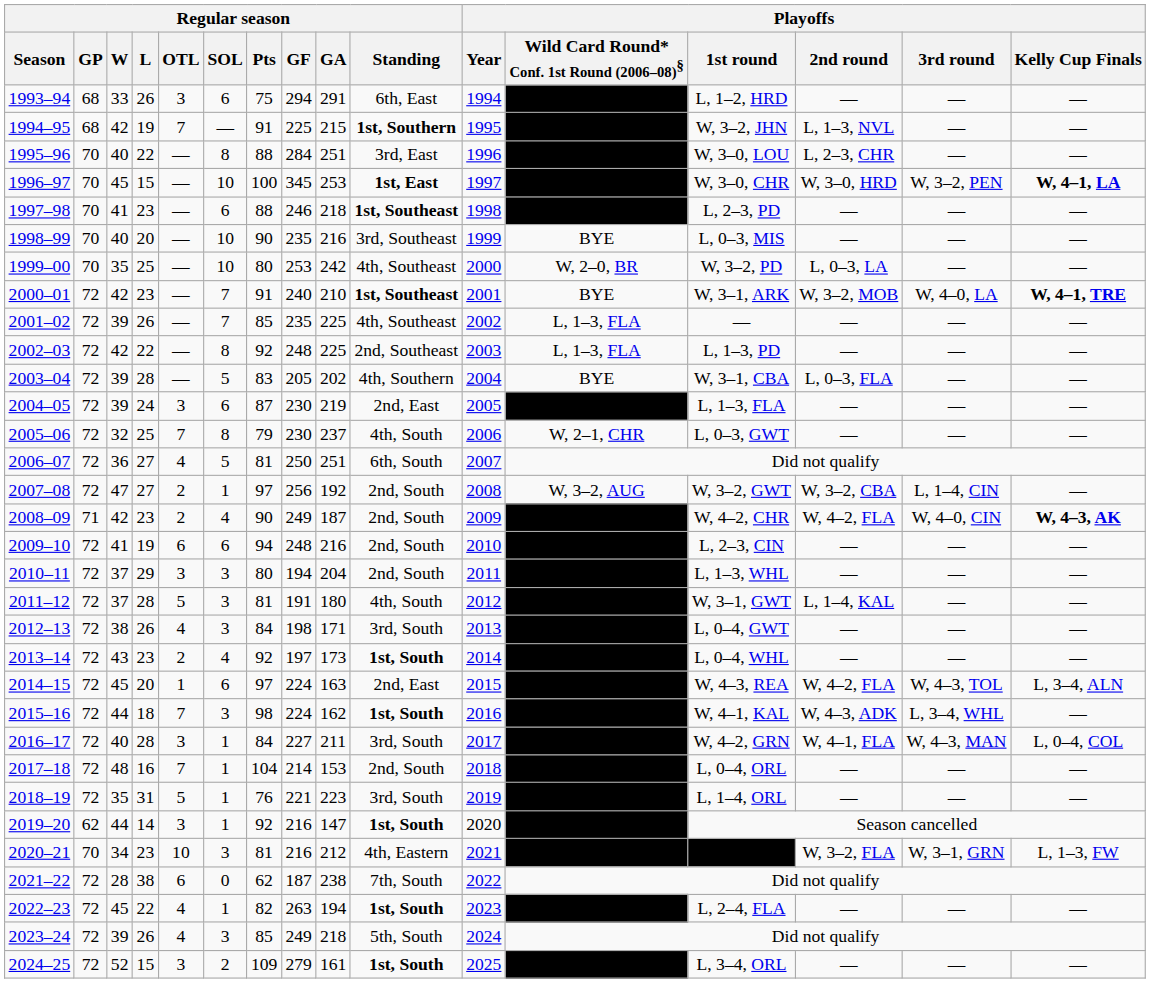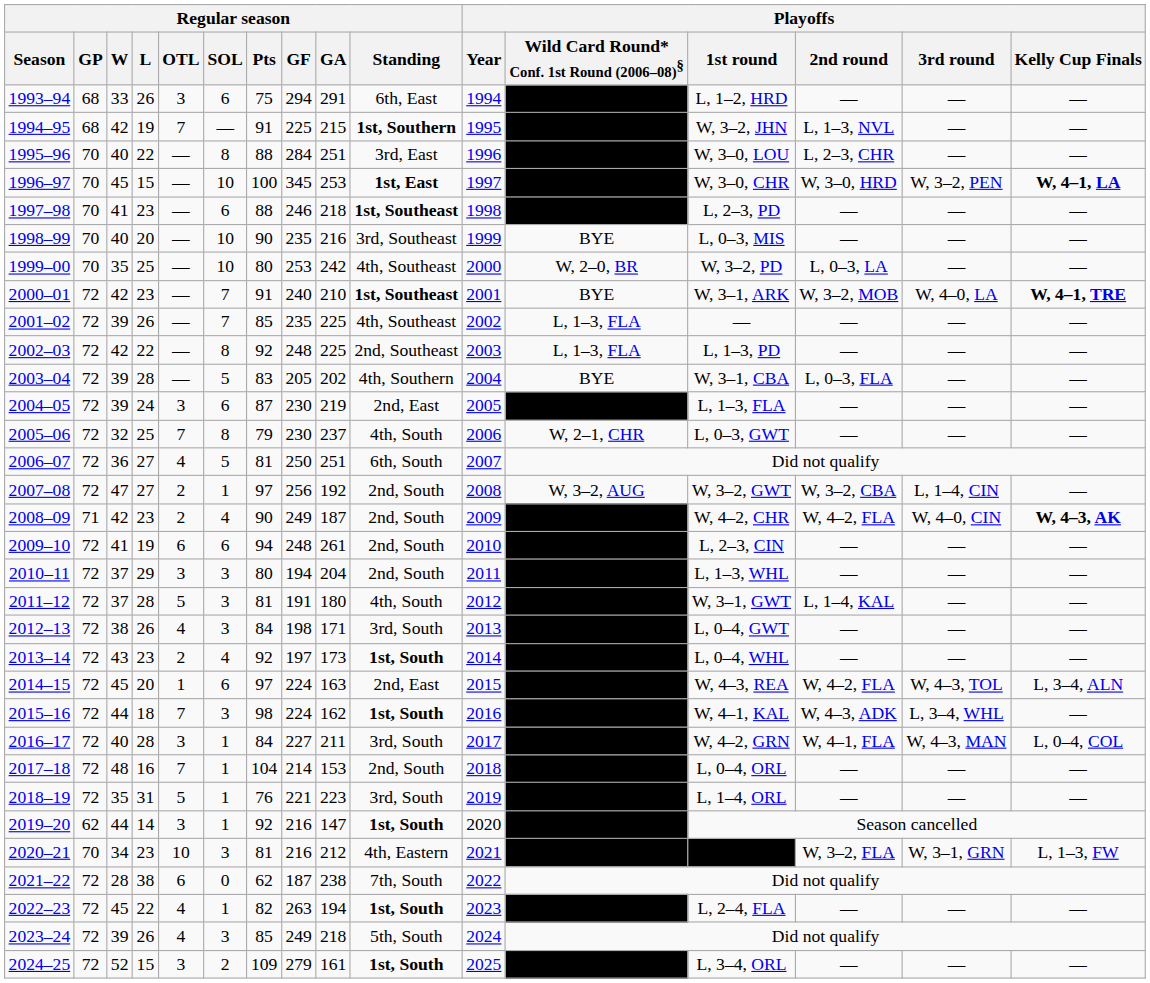 <table class="wikitable" style="text-align:center">
 <tr>
 <th colspan=10>Regular season</th>
 <th colspan=6>Playoffs</th>
 </tr>
 <tr>
 <th>Season</th>
 <th>GP</th>
 <th>W</th>
 <th>L</th>
 <th>OTL</th>
 <th>SOL</th>
 <th>Pts</th>
 <th>GF</th>
 <th>GA</th>
 <th>Standing</th>
 <th>Year</th>
 <th>Wild Card Round*<br><small>Conf. 1st Round (2006–08)</small><sup>§</sup></th>
 <th>1st round</th>
 <th>2nd round</th>
 <th>3rd round</th>
 <th>Kelly Cup Finals</th>
 </tr>
 <tr>
 <td><a href='#'>1993–94</a></td>
 <td>68</td>
 <td>33</td>
 <td>26</td>
 <td>3</td>
 <td>6</td>
 <td>75</td>
 <td>294</td>
 <td>291</td>
 <td>6th, East</td>
 <td><a href='#'>1994</a></td>
 <td bgcolor=#000000>—</td>
 <td>L, 1–2, <a href='#'>HRD</a></td>
 <td>—</td>
 <td>—</td>
 <td>—</td>
 </tr>
 <tr>
 <td><a href='#'>1994–95</a></td>
 <td>68</td>
 <td>42</td>
 <td>19</td>
 <td>7</td>
 <td>—</td>
 <td>91</td>
 <td>225</td>
 <td>215</td>
 <td><strong>1st, Southern</strong></td>
 <td><a href='#'>1995</a></td>
 <td bgcolor=#000000>—</td>
 <td>W, 3–2, <a href='#'>JHN</a></td>
 <td>L, 1–3, <a href='#'>NVL</a></td>
 <td>—</td>
 <td>—</td>
 </tr>
 <tr>
 <td><a href='#'>1995–96</a></td>
 <td>70</td>
 <td>40</td>
 <td>22</td>
 <td>—</td>
 <td>8</td>
 <td>88</td>
 <td>284</td>
 <td>251</td>
 <td>3rd, East</td>
 <td><a href='#'>1996</a></td>
 <td bgcolor=#000000>—</td>
 <td>W, 3–0, <a href='#'>LOU</a></td>
 <td>L, 2–3, <a href='#'>CHR</a></td>
 <td>—</td>
 <td>—</td>
 </tr>
 <tr>
 <td><a href='#'>1996–97</a></td>
 <td>70</td>
 <td>45</td>
 <td>15</td>
 <td>—</td>
 <td>10</td>
 <td>100</td>
 <td>345</td>
 <td>253</td>
 <td><strong>1st, East</strong></td>
 <td><a href='#'>1997</a></td>
 <td bgcolor=#000000>—</td>
 <td>W, 3–0, <a href='#'>CHR</a></td>
 <td>W, 3–0, <a href='#'>HRD</a></td>
 <td>W, 3–2, <a href='#'>PEN</a></td>
 <td><strong>W, 4–1, <a href='#'>LA</a></strong></td>
 </tr>
 <tr>
 <td><a href='#'>1997–98</a></td>
 <td>70</td>
 <td>41</td>
 <td>23</td>
 <td>—</td>
 <td>6</td>
 <td>88</td>
 <td>246</td>
 <td>218</td>
 <td><strong>1st, Southeast</strong></td>
 <td><a href='#'>1998</a></td>
 <td bgcolor=#000000>—</td>
 <td>L, 2–3, <a href='#'>PD</a></td>
 <td>—</td>
 <td>—</td>
 <td>—</td>
 </tr>
 <tr>
 <td><a href='#'>1998–99</a></td>
 <td>70</td>
 <td>40</td>
 <td>20</td>
 <td>—</td>
 <td>10</td>
 <td>90</td>
 <td>235</td>
 <td>216</td>
 <td>3rd, Southeast</td>
 <td><a href='#'>1999</a></td>
 <td>BYE</td>
 <td>L, 0–3, <a href='#'>MIS</a></td>
 <td>—</td>
 <td>—</td>
 <td>—</td>
 </tr>
 <tr>
 <td><a href='#'>1999–00</a></td>
 <td>70</td>
 <td>35</td>
 <td>25</td>
 <td>—</td>
 <td>10</td>
 <td>80</td>
 <td>253</td>
 <td>242</td>
 <td>4th, Southeast</td>
 <td><a href='#'>2000</a></td>
 <td>W, 2–0, <a href='#'>BR</a></td>
 <td>W, 3–2, <a href='#'>PD</a></td>
 <td>L, 0–3, <a href='#'>LA</a></td>
 <td>—</td>
 <td>—</td>
 </tr>
 <tr>
 <td><a href='#'>2000–01</a></td>
 <td>72</td>
 <td>42</td>
 <td>23</td>
 <td>—</td>
 <td>7</td>
 <td>91</td>
 <td>240</td>
 <td>210</td>
 <td><strong>1st, Southeast</strong></td>
 <td><a href='#'>2001</a></td>
 <td>BYE</td>
 <td>W, 3–1, <a href='#'>ARK</a></td>
 <td>W, 3–2, <a href='#'>MOB</a></td>
 <td>W, 4–0, <a href='#'>LA</a></td>
 <td><strong>W, 4–1, <a href='#'>TRE</a></strong></td>
 </tr>
 <tr>
 <td><a href='#'>2001–02</a></td>
 <td>72</td>
 <td>39</td>
 <td>26</td>
 <td>—</td>
 <td>7</td>
 <td>85</td>
 <td>235</td>
 <td>225</td>
 <td>4th, Southeast</td>
 <td><a href='#'>2002</a></td>
 <td>L, 1–3, <a href='#'>FLA</a></td>
 <td>—</td>
 <td>—</td>
 <td>—</td>
 <td>—</td>
 </tr>
 <tr>
 <td><a href='#'>2002–03</a></td>
 <td>72</td>
 <td>42</td>
 <td>22</td>
 <td>—</td>
 <td>8</td>
 <td>92</td>
 <td>248</td>
 <td>225</td>
 <td>2nd, Southeast</td>
 <td><a href='#'>2003</a></td>
 <td>L, 1–3, <a href='#'>FLA</a></td>
 <td>L, 1–3, <a href='#'>PD</a></td>
 <td>—</td>
 <td>—</td>
 <td>—</td>
 </tr>
 <tr>
 <td><a href='#'>2003–04</a></td>
 <td>72</td>
 <td>39</td>
 <td>28</td>
 <td>—</td>
 <td>5</td>
 <td>83</td>
 <td>205</td>
 <td>202</td>
 <td>4th, Southern</td>
 <td><a href='#'>2004</a></td>
 <td>BYE</td>
 <td>W, 3–1, <a href='#'>CBA</a></td>
 <td>L, 0–3, <a href='#'>FLA</a></td>
 <td>—</td>
 <td>—</td>
 </tr>
 <tr>
 <td><a href='#'>2004–05</a></td>
 <td>72</td>
 <td>39</td>
 <td>24</td>
 <td>3</td>
 <td>6</td>
 <td>87</td>
 <td>230</td>
 <td>219</td>
 <td>2nd, East</td>
 <td><a href='#'>2005</a></td>
 <td bgcolor=#000000>—</td>
 <td>L, 1–3, <a href='#'>FLA</a></td>
 <td>—</td>
 <td>—</td>
 <td>—</td>
 </tr>
 <tr>
 <td><a href='#'>2005–06</a></td>
 <td>72</td>
 <td>32</td>
 <td>25</td>
 <td>7</td>
 <td>8</td>
 <td>79</td>
 <td>230</td>
 <td>237</td>
 <td>4th, South</td>
 <td><a href='#'>2006</a></td>
 <td>W, 2–1, <a href='#'>CHR</a></td>
 <td>L, 0–3, <a href='#'>GWT</a></td>
 <td>—</td>
 <td>—</td>
 <td>—</td>
 </tr>
 <tr>
 <td><a href='#'>2006–07</a></td>
 <td>72</td>
 <td>36</td>
 <td>27</td>
 <td>4</td>
 <td>5</td>
 <td>81</td>
 <td>250</td>
 <td>251</td>
 <td>6th, South</td>
 <td><a href='#'>2007</a></td>
 <td colspan="5">Did not qualify</td>
 </tr>
 <tr>
 <td><a href='#'>2007–08</a></td>
 <td>72</td>
 <td>47</td>
 <td>27</td>
 <td>2</td>
 <td>1</td>
 <td>97</td>
 <td>256</td>
 <td>192</td>
 <td>2nd, South</td>
 <td><a href='#'>2008</a></td>
 <td>W, 3–2,  <a href='#'>AUG</a></td>
 <td>W, 3–2, <a href='#'>GWT</a></td>
 <td>W, 3–2, <a href='#'>CBA</a></td>
 <td>L, 1–4, <a href='#'>CIN</a></td>
 <td>—</td>
 </tr>
 <tr>
 <td><a href='#'>2008–09</a></td>
 <td>71</td>
 <td>42</td>
 <td>23</td>
 <td>2</td>
 <td>4</td>
 <td>90</td>
 <td>249</td>
 <td>187</td>
 <td>2nd, South</td>
 <td><a href='#'>2009</a></td>
 <td bgcolor=#000000>—</td>
 <td>W, 4–2,  <a href='#'>CHR</a></td>
 <td>W, 4–2, <a href='#'>FLA</a></td>
 <td>W, 4–0, <a href='#'>CIN</a></td>
 <td colspan="2"><strong>W, 4–3, <a href='#'>AK</a></strong></td>
 </tr>
 <tr>
 <td><a href='#'>2009–10</a></td>
 <td>72</td>
 <td>41</td>
 <td>19</td>
 <td>6</td>
 <td>6</td>
 <td>94</td>
 <td>248</td>
-<td>216</td>
+<td>261</td>
 <td>2nd, South</td>
 <td><a href='#'>2010</a></td>
 <td bgcolor=#000000>—</td>
 <td>L, 2–3,  <a href='#'>CIN</a></td>
 <td>—</td>
 <td>—</td>
 <td>—</td>
 </tr>
 <tr>
 <td><a href='#'>2010–11</a></td>
 <td>72</td>
 <td>37</td>
 <td>29</td>
 <td>3</td>
 <td>3</td>
 <td>80</td>
 <td>194</td>
 <td>204</td>
 <td>2nd, South</td>
 <td><a href='#'>2011</a></td>
 <td bgcolor=#000000>—</td>
 <td>L, 1–3,  <a href='#'>WHL</a></td>
 <td>—</td>
 <td>—</td>
 <td>—</td>
 </tr>
 <tr>
 <td><a href='#'>2011–12</a></td>
 <td>72</td>
 <td>37</td>
 <td>28</td>
 <td>5</td>
 <td>3</td>
 <td>81</td>
 <td>191</td>
 <td>180</td>
 <td>4th, South</td>
 <td><a href='#'>2012</a></td>
 <td bgcolor=#000000>—</td>
 <td>W, 3–1, <a href='#'>GWT</a></td>
 <td>L, 1–4, <a href='#'>KAL</a></td>
 <td>—</td>
 <td>—</td>
 </tr>
 <tr>
 <td><a href='#'>2012–13</a></td>
 <td>72</td>
 <td>38</td>
 <td>26</td>
 <td>4</td>
 <td>3</td>
 <td>84</td>
 <td>198</td>
 <td>171</td>
 <td>3rd, South</td>
 <td><a href='#'>2013</a></td>
 <td bgcolor=#000000>—</td>
 <td>L, 0–4, <a href='#'>GWT</a></td>
 <td>—</td>
 <td>—</td>
 <td>—</td>
 </tr>
 <tr>
 <td><a href='#'>2013–14</a></td>
 <td>72</td>
 <td>43</td>
 <td>23</td>
 <td>2</td>
 <td>4</td>
 <td>92</td>
 <td>197</td>
 <td>173</td>
 <td><strong>1st, South</strong></td>
 <td><a href='#'>2014</a></td>
 <td bgcolor=#000000>—</td>
 <td>L, 0–4, <a href='#'>WHL</a></td>
 <td>—</td>
 <td>—</td>
 <td>—</td>
 </tr>
 <tr>
 <td><a href='#'>2014–15</a></td>
 <td>72</td>
 <td>45</td>
 <td>20</td>
 <td>1</td>
 <td>6</td>
 <td>97</td>
 <td>224</td>
 <td>163</td>
 <td>2nd, East</td>
 <td><a href='#'>2015</a></td>
 <td bgcolor=#000000>—</td>
 <td>W, 4–3, <a href='#'>REA</a></td>
 <td>W, 4–2, <a href='#'>FLA</a></td>
 <td>W, 4–3, <a href='#'>TOL</a></td>
 <td>L, 3–4, <a href='#'>ALN</a></td>
 </tr>
 <tr>
 <td><a href='#'>2015–16</a></td>
 <td>72</td>
 <td>44</td>
 <td>18</td>
 <td>7</td>
 <td>3</td>
 <td>98</td>
 <td>224</td>
 <td>162</td>
 <td><strong>1st, South</strong></td>
 <td><a href='#'>2016</a></td>
 <td bgcolor=#000000>—</td>
 <td>W, 4–1, <a href='#'>KAL</a></td>
 <td>W, 4–3, <a href='#'>ADK</a></td>
 <td>L, 3–4, <a href='#'>WHL</a></td>
 <td>—</td>
 </tr>
 <tr>
 <td><a href='#'>2016–17</a></td>
 <td>72</td>
 <td>40</td>
 <td>28</td>
 <td>3</td>
 <td>1</td>
 <td>84</td>
 <td>227</td>
 <td>211</td>
 <td>3rd, South</td>
 <td><a href='#'>2017</a></td>
 <td bgcolor=#000000>—</td>
 <td>W, 4–2, <a href='#'>GRN</a></td>
 <td>W, 4–1, <a href='#'>FLA</a></td>
 <td>W, 4–3, <a href='#'>MAN</a></td>
 <td>L, 0–4, <a href='#'>COL</a></td>
 </tr>
 <tr>
 <td><a href='#'>2017–18</a></td>
 <td>72</td>
 <td>48</td>
 <td>16</td>
 <td>7</td>
 <td>1</td>
 <td>104</td>
 <td>214</td>
 <td>153</td>
 <td>2nd, South</td>
 <td><a href='#'>2018</a></td>
 <td bgcolor=#000000>—</td>
 <td>L, 0–4, <a href='#'>ORL</a></td>
 <td>—</td>
 <td>—</td>
 <td>—</td>
 </tr>
 <tr>
 <td><a href='#'>2018–19</a></td>
 <td>72</td>
 <td>35</td>
 <td>31</td>
 <td>5</td>
 <td>1</td>
 <td>76</td>
 <td>221</td>
 <td>223</td>
 <td>3rd, South</td>
 <td><a href='#'>2019</a></td>
 <td bgcolor=#000000>—</td>
 <td>L, 1–4, <a href='#'>ORL</a></td>
 <td>—</td>
 <td>—</td>
 <td>—</td>
 </tr>
 <tr>
 <td><a href='#'>2019–20</a></td>
 <td>62</td>
 <td>44</td>
 <td>14</td>
 <td>3</td>
 <td>1</td>
 <td>92</td>
 <td>216</td>
 <td>147</td>
 <td><strong>1st, South</strong></td>
 <td>2020</td>
 <td bgcolor=#000000>—</td>
 <td colspan="4">Season cancelled</td>
 </tr>
 <tr>
 <td><a href='#'>2020–21</a></td>
 <td>70</td>
 <td>34</td>
 <td>23</td>
 <td>10</td>
 <td>3</td>
 <td>81</td>
 <td>216</td>
 <td>212</td>
 <td>4th, Eastern</td>
 <td><a href='#'>2021</a></td>
 <td bgcolor=#000000>—</td>
 <td bgcolor=#000000>—</td>
 <td>W, 3–2, <a href='#'>FLA</a></td>
 <td>W, 3–1, <a href='#'>GRN</a></td>
 <td>L, 1–3, <a href='#'>FW</a></td>
 </tr>
 <tr>
 <td><a href='#'>2021–22</a></td>
 <td>72</td>
 <td>28</td>
 <td>38</td>
 <td>6</td>
 <td>0</td>
 <td>62</td>
 <td>187</td>
 <td>238</td>
 <td>7th, South</td>
 <td><a href='#'>2022</a></td>
 <td colspan="5">Did not qualify</td>
 </tr>
 <tr>
 <td><a href='#'>2022–23</a></td>
 <td>72</td>
 <td>45</td>
 <td>22</td>
 <td>4</td>
 <td>1</td>
 <td>82</td>
 <td>263</td>
 <td>194</td>
 <td><strong>1st, South</strong></td>
 <td><a href='#'>2023</a></td>
 <td bgcolor=#000000></td>
 <td>L, 2–4, <a href='#'>FLA</a></td>
 <td>—</td>
 <td>—</td>
 <td>—</td>
 </tr>
 <tr>
 <td><a href='#'>2023–24</a></td>
 <td>72</td>
 <td>39</td>
 <td>26</td>
 <td>4</td>
 <td>3</td>
 <td>85</td>
 <td>249</td>
 <td>218</td>
 <td>5th, South</td>
 <td><a href='#'>2024</a></td>
 <td colspan="5">Did not qualify</td>
 </tr>
 <tr>
 <td><a href='#'>2024–25</a></td>
 <td>72</td>
 <td>52</td>
 <td>15</td>
 <td>3</td>
 <td>2</td>
 <td>109</td>
 <td>279</td>
 <td>161</td>
 <td><strong>1st, South</strong></td>
 <td><a href='#'>2025</a></td>
 <td bgcolor=#000000></td>
 <td>L, 3–4, <a href='#'>ORL</a></td>
 <td>—</td>
 <td>—</td>
 <td>—</td>
 </tr>
 </table>
